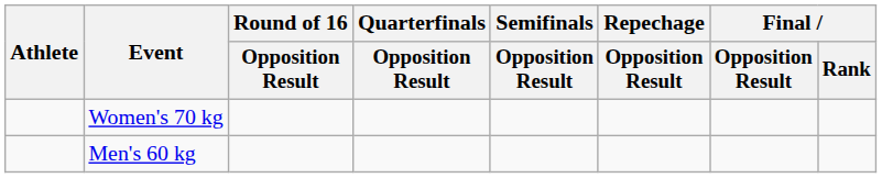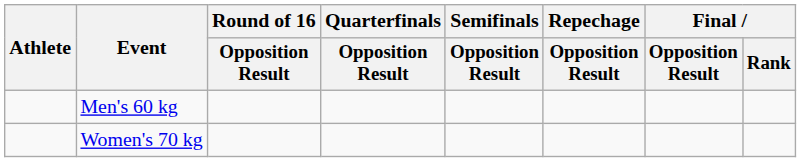 <table class="wikitable" style="font-size:90%">
 <tr>
 <th rowspan=2>Athlete</th>
 <th rowspan=2>Event</th>
 <th>Round of 16</th>
 <th>Quarterfinals</th>
 <th>Semifinals</th>
 <th>Repechage</th>
 <th colspan=2>Final / </th>
 </tr>
 <tr style="font-size:95%">
 <th>Opposition<br>Result</th>
 <th>Opposition<br>Result</th>
 <th>Opposition<br>Result</th>
 <th>Opposition<br>Result</th>
 <th>Opposition<br>Result</th>
 <th>Rank</th>
 </tr>
 <tr align=center>
 <td align=left></td>
-<td align=left><a href='#'>Women's 70 kg</a></td>
+<td align=left><a href='#'>Men's 60 kg</a></td>
 <td></td>
 <td></td>
 <td></td>
 <td></td>
 <td></td>
 <td></td>
 </tr>
 <tr align=center>
 <td align=left></td>
-<td align=left><a href='#'>Men's 60 kg</a></td>
+<td align=left><a href='#'>Women's 70 kg</a></td>
 <td></td>
 <td></td>
 <td></td>
 <td></td>
 <td></td>
 <td></td>
 </tr>
 </table>
